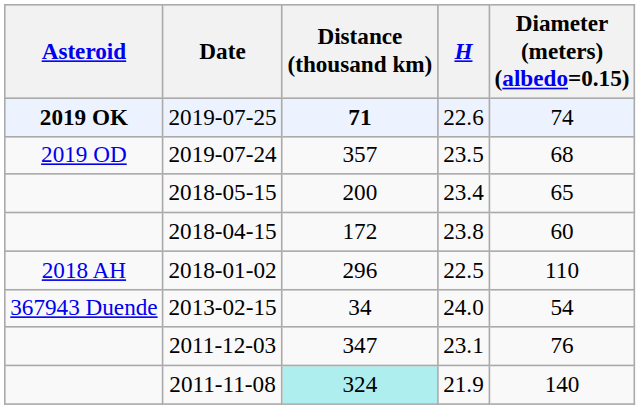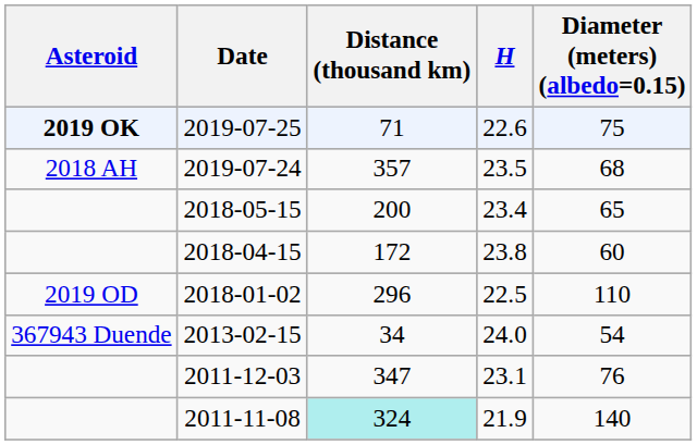 <table class="wikitable sortable" style="text-align:center; font-size:0.9em;">
 <tr>
 <th><a href='#'>Asteroid</a></th>
 <th>Date</th>
 <th>Distance<br>(thousand km)</th>
 <th><em><a href='#'>H</a></em></th>
 <th>Diameter<br>(meters)<br>(<a href='#'>albedo</a>=0.15)</th>
 </tr>
 <tr bgcolor=#edf3fe>
 <td><strong>2019 OK</strong></td>
 <td>2019-07-25</td>
-<td><strong>71</strong></td>
+<td>71</td>
 <td>22.6</td>
-<td>74</td>
+<td>75</td>
 </tr>
 <tr>
-<td><a href='#'>2019 OD</a></td>
+<td><a href='#'>2018 AH</a></td>
 <td>2019-07-24</td>
 <td>357</td>
 <td>23.5</td>
 <td>68</td>
 </tr>
 <tr>
 <td></td>
 <td>2018-05-15</td>
 <td>200</td>
 <td>23.4</td>
 <td>65</td>
 </tr>
 <tr>
 <td></td>
 <td>2018-04-15</td>
 <td>172</td>
 <td>23.8</td>
 <td>60</td>
 </tr>
 <tr>
-<td><a href='#'>2018 AH</a></td>
+<td><a href='#'>2019 OD</a></td>
 <td>2018-01-02</td>
 <td>296</td>
 <td>22.5</td>
 <td>110</td>
 </tr>
 <tr>
 <td><a href='#'>367943 Duende</a></td>
 <td>2013-02-15</td>
 <td>34</td>
 <td>24.0</td>
 <td>54</td>
 </tr>
 <tr>
 <td></td>
 <td>2011-12-03</td>
 <td>347</td>
 <td>23.1</td>
 <td>76</td>
 </tr>
 <tr>
 <td></td>
 <td>2011-11-08</td>
 <td style="background: paleturquoise;">324</td>
 <td>21.9</td>
 <td>140</td>
 </tr>
 </table>
